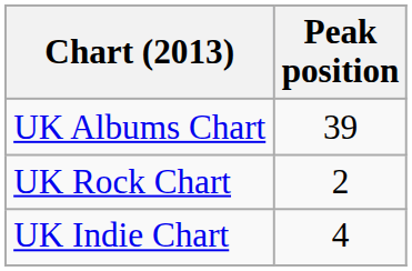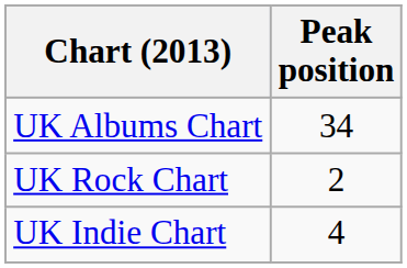 <table class="wikitable sortable">
 <tr style="background:#ebf5ff;">
 <th>Chart (2013)</th>
 <th>Peak<br> position<br></th>
 </tr>
 <tr>
 <td><a href='#'>UK Albums Chart</a></td>
-<td style="text-align:center;">39</td>
+<td style="text-align:center;">34</td>
 </tr>
 <tr>
 <td><a href='#'>UK Rock Chart</a></td>
 <td style="text-align:center;">2</td>
 </tr>
 <tr>
 <td><a href='#'>UK Indie Chart</a></td>
 <td style="text-align:center;">4</td>
 </tr>
 </table>
